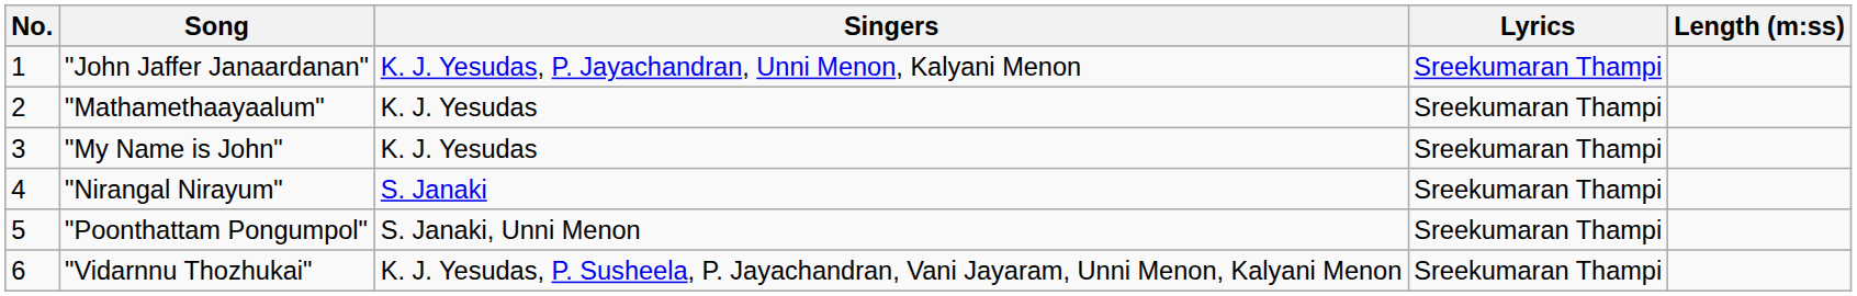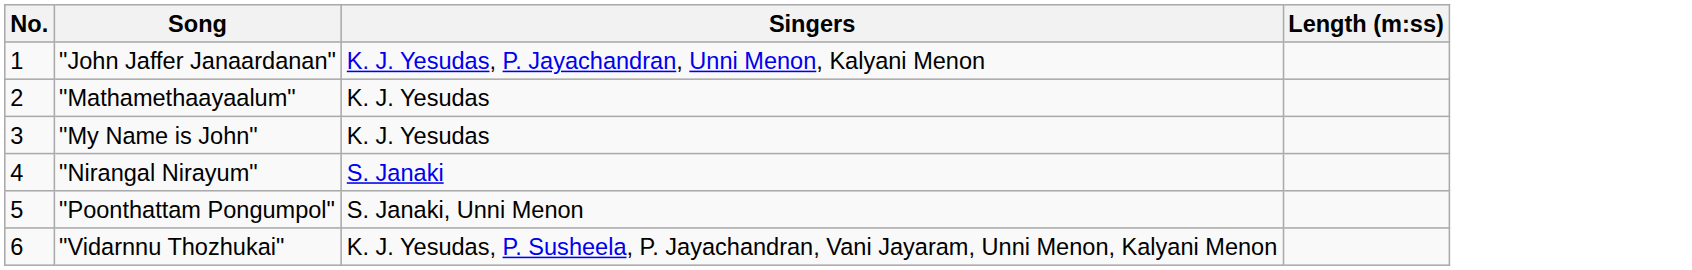 <table class="wikitable" style="font-size:95%;">
 <tr>
 <th>No.</th>
 <th>Song</th>
 <th>Singers</th>
-<th>Lyrics</th>
 <th>Length (m:ss)</th>
 </tr>
 <tr>
 <td>1</td>
 <td>"John Jaffer Janaardanan"</td>
 <td><a href='#'>K. J. Yesudas</a>, <a href='#'>P. Jayachandran</a>, <a href='#'>Unni Menon</a>, Kalyani Menon</td>
-<td><a href='#'>Sreekumaran Thampi</a></td>
 <td></td>
 </tr>
 <tr>
 <td>2</td>
 <td>"Mathamethaayaalum"</td>
 <td>K. J. Yesudas</td>
-<td>Sreekumaran Thampi</td>
 <td></td>
 </tr>
 <tr>
 <td>3</td>
 <td>"My Name is John"</td>
 <td>K. J. Yesudas</td>
-<td>Sreekumaran Thampi</td>
 <td></td>
 </tr>
 <tr>
 <td>4</td>
 <td>"Nirangal Nirayum"</td>
 <td><a href='#'>S. Janaki</a></td>
-<td>Sreekumaran Thampi</td>
 <td></td>
 </tr>
 <tr>
 <td>5</td>
 <td>"Poonthattam Pongumpol"</td>
 <td>S. Janaki, Unni Menon</td>
-<td>Sreekumaran Thampi</td>
 <td></td>
 </tr>
 <tr>
 <td>6</td>
 <td>"Vidarnnu Thozhukai"</td>
 <td>K. J. Yesudas, <a href='#'>P. Susheela</a>, P. Jayachandran, Vani Jayaram, Unni Menon, Kalyani Menon</td>
-<td>Sreekumaran Thampi</td>
 <td></td>
 </tr>
 </table>
